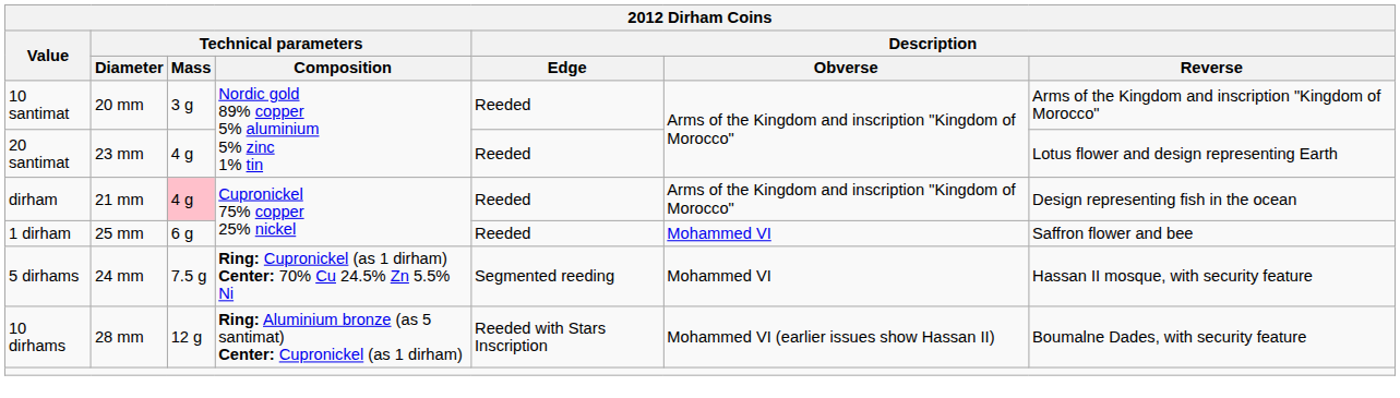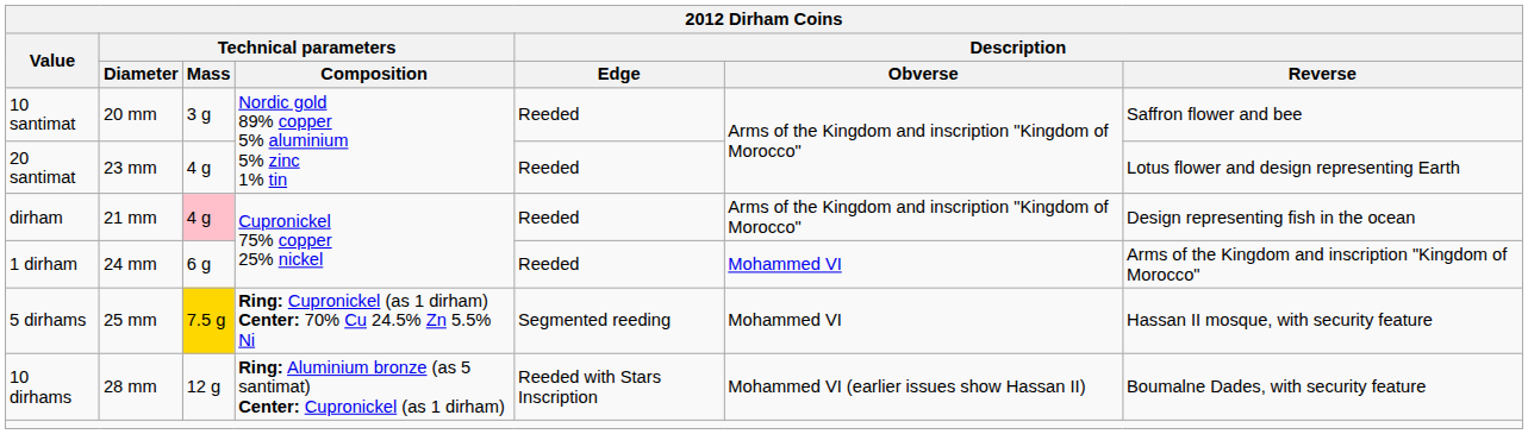 <table class="wikitable" style="font-size: 90%">
 <tr>
 <th colspan="8">2012 Dirham Coins </th>
 </tr>
 <tr>
 <th rowspan="2">Value</th>
 <th colspan="3">Technical parameters</th>
 <th colspan="3">Description</th>
 </tr>
 <tr>
 <th>Diameter</th>
 <th>Mass</th>
 <th>Composition</th>
 <th>Edge</th>
 <th>Obverse</th>
 <th>Reverse</th>
 </tr>
 <tr>
 <td>10 santimat</td>
 <td>20 mm</td>
 <td>3 g</td>
 <td rowspan="2"><a href='#'>Nordic gold</a><br>89% <a href='#'>copper</a><br>5% <a href='#'>aluminium</a><br>5% <a href='#'>zinc</a><br>1% <a href='#'>tin</a></td>
 <td>Reeded</td>
 <td rowspan="2">Arms of the Kingdom and inscription "Kingdom of Morocco"</td>
-<td>Arms of the Kingdom and inscription "Kingdom of Morocco"</td>
+<td>Saffron flower and bee</td>
 </tr>
 <tr>
 <td>20 santimat</td>
 <td>23 mm</td>
 <td>4 g</td>
 <td>Reeded</td>
 <td>Lotus flower and design representing Earth</td>
 </tr>
 <tr>
 <td> dirham</td>
 <td>21 mm</td>
 <td style="background: pink;">4 g</td>
 <td rowspan="2"><a href='#'>Cupronickel</a><br>75% <a href='#'>copper</a><br>25% <a href='#'>nickel</a></td>
 <td>Reeded</td>
 <td>Arms of the Kingdom and inscription "Kingdom of Morocco"</td>
 <td>Design representing fish in the ocean</td>
 </tr>
 <tr>
 <td>1 dirham</td>
-<td>25 mm</td>
+<td>24 mm</td>
 <td>6 g</td>
 <td>Reeded</td>
 <td><a href='#'>Mohammed VI</a></td>
-<td>Saffron flower and bee</td>
+<td>Arms of the Kingdom and inscription "Kingdom of Morocco"</td>
 </tr>
 <tr>
 <td>5 dirhams</td>
-<td>24 mm</td>
-<td>7.5 g</td>
+<td>25 mm</td>
+<td style="background: gold;">7.5 g</td>
 <td><strong>Ring:</strong> <a href='#'>Cupronickel</a> (as 1 dirham)<br> <strong>Center:</strong> 70% <a href='#'>Cu</a> 24.5% <a href='#'>Zn</a> 5.5% <a href='#'>Ni</a></td>
 <td>Segmented reeding</td>
 <td>Mohammed VI</td>
 <td>Hassan II mosque, with security feature</td>
 </tr>
 <tr>
 <td>10 dirhams</td>
 <td>28 mm</td>
 <td>12 g</td>
 <td><strong>Ring:</strong> <a href='#'>Aluminium bronze</a> (as 5 santimat)<br><strong>Center:</strong> <a href='#'>Cupronickel</a> (as 1 dirham)</td>
 <td>Reeded with Stars Inscription</td>
 <td>Mohammed VI (earlier issues show Hassan II)</td>
 <td>Boumalne Dades, with security feature</td>
 </tr>
 <tr>
 <td colspan="8"></td>
 </tr>
 </table>
